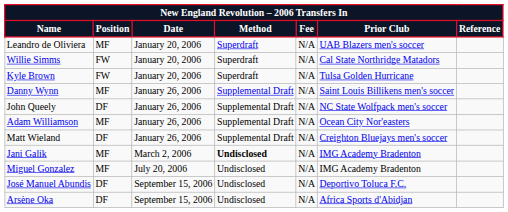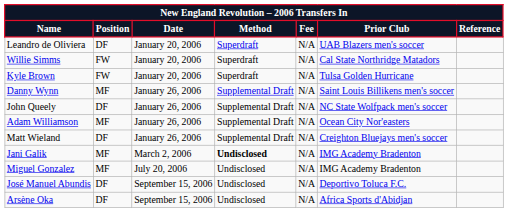 <table class="wikitable">
 <tr>
 <th colspan="8" style="background:#0c1527; color:#fff; border:2px solid #e20e2a; text-align: center; font-weight:bold;">New England Revolution – 2006 Transfers In</th>
 </tr>
 <tr>
 <th style="background:#0c1527; color:#fff; border:2px solid #e20e2a;" scope="col">Name</th>
 <th style="background:#0c1527; color:#fff; border:2px solid #e20e2a;" scope="col">Position</th>
 <th style="background:#0c1527; color:#fff; border:2px solid #e20e2a;" scope="col">Date</th>
 <th style="background:#0c1527; color:#fff; border:2px solid #e20e2a;" scope="col">Method</th>
 <th style="background:#0c1527; color:#fff; border:2px solid #e20e2a;" scope="col">Fee</th>
 <th style="background:#0c1527; color:#fff; border:2px solid #e20e2a;" scope="col">Prior Club</th>
 <th style="background:#0c1527; color:#fff; border:2px solid #e20e2a;" scope="col">Reference</th>
 </tr>
 <tr>
 <td>Leandro de Oliviera</td>
-<td>MF</td>
+<td>DF</td>
 <td>January 20, 2006</td>
 <td><a href='#'>Superdraft</a></td>
 <td>N/A</td>
 <td><a href='#'>UAB Blazers men's soccer</a></td>
 <td></td>
 </tr>
 <tr>
 <td><a href='#'>Willie Simms</a></td>
 <td>FW</td>
 <td>January 20, 2006</td>
 <td>Superdraft</td>
 <td>N/A</td>
 <td><a href='#'>Cal State Northridge Matadors</a></td>
 <td></td>
 </tr>
 <tr>
 <td><a href='#'>Kyle Brown</a></td>
 <td>FW</td>
 <td>January 20, 2006</td>
 <td>Superdraft</td>
 <td>N/A</td>
 <td><a href='#'>Tulsa Golden Hurricane</a></td>
 <td></td>
 </tr>
 <tr>
 <td><a href='#'>Danny Wynn</a></td>
 <td>MF</td>
 <td>January 26, 2006</td>
 <td><a href='#'>Supplemental Draft</a></td>
 <td>N/A</td>
 <td><a href='#'>Saint Louis Billikens men's soccer</a></td>
 <td></td>
 </tr>
 <tr>
 <td>John Queely</td>
 <td>DF</td>
 <td>January 26, 2006</td>
 <td>Supplemental Draft</td>
 <td>N/A</td>
 <td><a href='#'>NC State Wolfpack men's soccer</a></td>
 <td></td>
 </tr>
 <tr>
 <td><a href='#'>Adam Williamson</a></td>
 <td>MF</td>
 <td>January 26, 2006</td>
 <td>Supplemental Draft</td>
 <td>N/A</td>
 <td><a href='#'>Ocean City Nor'easters</a></td>
 <td></td>
 </tr>
 <tr>
 <td>Matt Wieland</td>
 <td>DF</td>
 <td>January 26, 2006</td>
 <td>Supplemental Draft</td>
 <td>N/A</td>
 <td><a href='#'>Creighton Bluejays men's soccer</a></td>
 <td></td>
 </tr>
 <tr>
 <td><a href='#'>Jani Galik</a></td>
 <td>MF</td>
 <td>March 2, 2006</td>
 <td><strong>Undisclosed</strong></td>
 <td>N/A</td>
 <td><a href='#'>IMG Academy Bradenton</a></td>
 <td></td>
 </tr>
 <tr>
 <td><a href='#'>Miguel Gonzalez</a></td>
 <td>MF</td>
 <td>July 20, 2006</td>
 <td>Undisclosed</td>
 <td>N/A</td>
 <td>IMG Academy Bradenton</td>
 <td></td>
 </tr>
 <tr>
 <td><a href='#'>José Manuel Abundis</a></td>
 <td>DF</td>
 <td>September 15, 2006</td>
 <td>Undisclosed</td>
 <td>N/A</td>
 <td><a href='#'>Deportivo Toluca F.C.</a></td>
 <td></td>
 </tr>
 <tr>
 <td><a href='#'>Arsène Oka</a></td>
 <td>DF</td>
 <td>September 15, 2006</td>
 <td>Undisclosed</td>
 <td>N/A</td>
 <td><a href='#'>Africa Sports d'Abidjan</a></td>
 <td></td>
 </tr>
 </table>
